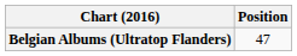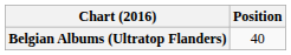 <table class="wikitable plainrowheaders" style="text-align:center">
 <tr>
 <th scope="col">Chart (2016)</th>
 <th scope="col">Position</th>
 </tr>
 <tr>
 <th scope="row">Belgian Albums (Ultratop Flanders)</th>
-<td>47</td>
+<td>40</td>
 </tr>
 </table>
